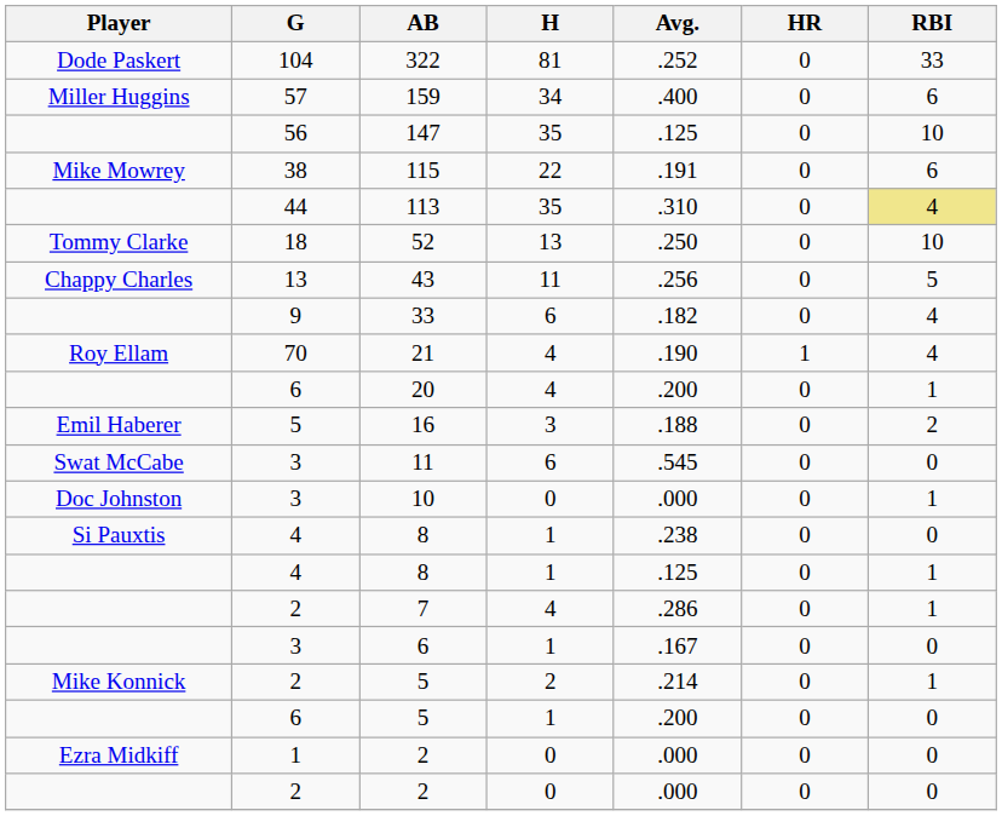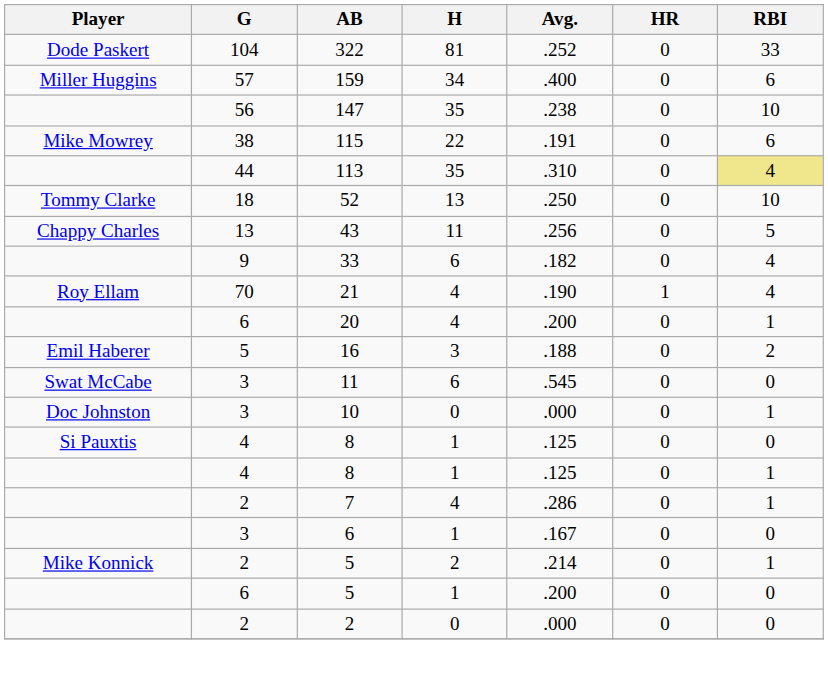 <table class="wikitable sortable">
 <tr>
 <th bgcolor="#DDDDFF" width="16%">Player</th>
 <th bgcolor="#DDDDFF" width="9%">G</th>
 <th bgcolor="#DDDDFF" width="9%">AB</th>
 <th bgcolor="#DDDDFF" width="9%">H</th>
 <th bgcolor="#DDDDFF" width="9%">Avg.</th>
 <th bgcolor="#DDDDFF" width="9%">HR</th>
 <th bgcolor="#DDDDFF" width="9%">RBI</th>
 </tr>
 <tr align="center">
 <td><a href='#'>Dode Paskert</a></td>
 <td>104</td>
 <td>322</td>
 <td>81</td>
 <td>.252</td>
 <td>0</td>
 <td>33</td>
 </tr>
 <tr align="center">
 <td><a href='#'>Miller Huggins</a></td>
 <td>57</td>
 <td>159</td>
 <td>34</td>
 <td>.400</td>
 <td>0</td>
 <td>6</td>
 </tr>
 <tr align="center">
 <td></td>
 <td>56</td>
 <td>147</td>
 <td>35</td>
-<td>.125</td>
+<td>.238</td>
 <td>0</td>
 <td>10</td>
 </tr>
 <tr align="center">
 <td><a href='#'>Mike Mowrey</a></td>
 <td>38</td>
 <td>115</td>
 <td>22</td>
 <td>.191</td>
 <td>0</td>
 <td>6</td>
 </tr>
 <tr align="center">
 <td></td>
 <td>44</td>
 <td>113</td>
 <td>35</td>
 <td>.310</td>
 <td>0</td>
 <td style="background: khaki;">4</td>
 </tr>
 <tr align="center">
 <td><a href='#'>Tommy Clarke</a></td>
 <td>18</td>
 <td>52</td>
 <td>13</td>
 <td>.250</td>
 <td>0</td>
 <td>10</td>
 </tr>
 <tr align="center">
 <td><a href='#'>Chappy Charles</a></td>
 <td>13</td>
 <td>43</td>
 <td>11</td>
 <td>.256</td>
 <td>0</td>
 <td>5</td>
 </tr>
 <tr align="center">
 <td></td>
 <td>9</td>
 <td>33</td>
 <td>6</td>
 <td>.182</td>
 <td>0</td>
 <td>4</td>
 </tr>
 <tr align="center">
 <td><a href='#'>Roy Ellam</a></td>
 <td>70</td>
 <td>21</td>
 <td>4</td>
 <td>.190</td>
 <td>1</td>
 <td>4</td>
 </tr>
 <tr align="center">
 <td></td>
 <td>6</td>
 <td>20</td>
 <td>4</td>
 <td>.200</td>
 <td>0</td>
 <td>1</td>
 </tr>
 <tr align="center">
 <td><a href='#'>Emil Haberer</a></td>
 <td>5</td>
 <td>16</td>
 <td>3</td>
 <td>.188</td>
 <td>0</td>
 <td>2</td>
 </tr>
 <tr align="center">
 <td><a href='#'>Swat McCabe</a></td>
 <td>3</td>
 <td>11</td>
 <td>6</td>
 <td>.545</td>
 <td>0</td>
 <td>0</td>
 </tr>
 <tr align="center">
 <td><a href='#'>Doc Johnston</a></td>
 <td>3</td>
 <td>10</td>
 <td>0</td>
 <td>.000</td>
 <td>0</td>
 <td>1</td>
 </tr>
 <tr align="center">
 <td><a href='#'>Si Pauxtis</a></td>
 <td>4</td>
 <td>8</td>
 <td>1</td>
-<td>.238</td>
+<td>.125</td>
 <td>0</td>
 <td>0</td>
 </tr>
 <tr align="center">
 <td></td>
 <td>4</td>
 <td>8</td>
 <td>1</td>
 <td>.125</td>
 <td>0</td>
 <td>1</td>
 </tr>
 <tr align="center">
 <td></td>
 <td>2</td>
 <td>7</td>
 <td>4</td>
 <td>.286</td>
 <td>0</td>
 <td>1</td>
 </tr>
 <tr align="center">
 <td></td>
 <td>3</td>
 <td>6</td>
 <td>1</td>
 <td>.167</td>
 <td>0</td>
 <td>0</td>
 </tr>
 <tr align="center">
 <td><a href='#'>Mike Konnick</a></td>
 <td>2</td>
 <td>5</td>
 <td>2</td>
 <td>.214</td>
 <td>0</td>
 <td>1</td>
 </tr>
 <tr align="center">
 <td></td>
 <td>6</td>
 <td>5</td>
 <td>1</td>
 <td>.200</td>
 <td>0</td>
 <td>0</td>
 </tr>
 <tr align="center">
-<td><a href='#'>Ezra Midkiff</a></td>
-<td>1</td>
-<td>2</td>
-<td>0</td>
-<td>.000</td>
-<td>0</td>
-<td>0</td>
-</tr>
-<tr align="center">
 <td></td>
 <td>2</td>
 <td>2</td>
 <td>0</td>
 <td>.000</td>
 <td>0</td>
 <td>0</td>
 </tr>
 <tr align="center">
 </tr>
 </table>
